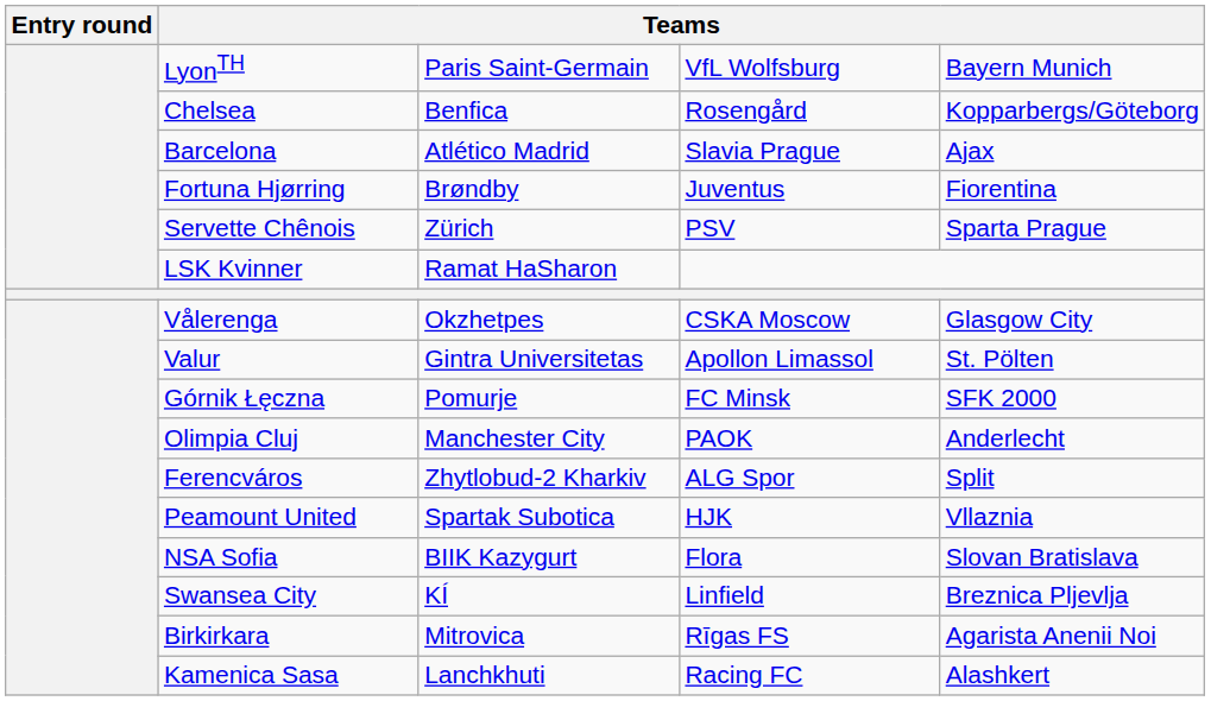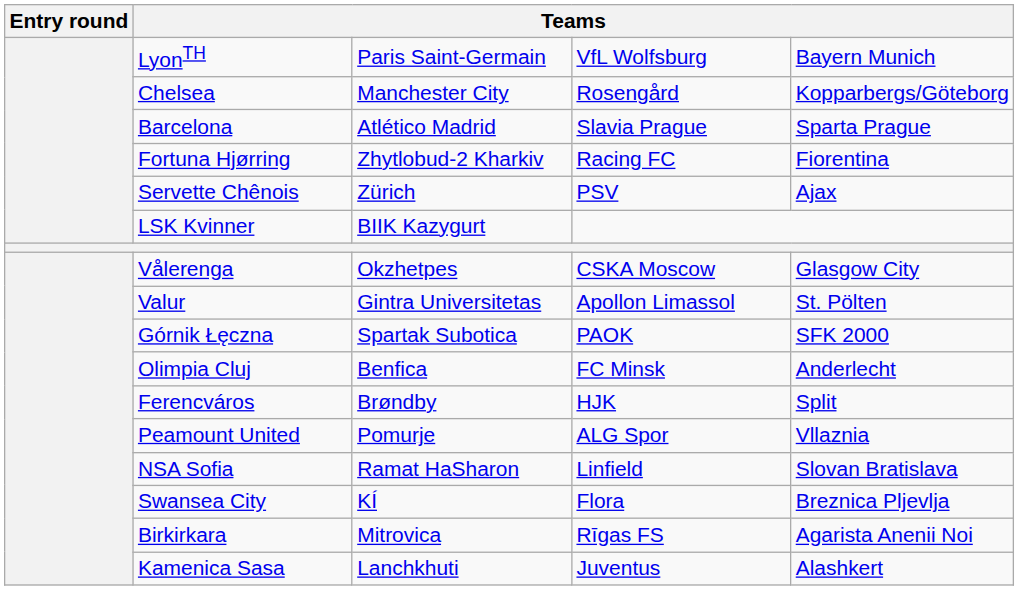 <table class="wikitable">
 <tr>
 <th>Entry round</th>
 <th colspan=4>Teams</th>
 </tr>
 <tr>
 <th rowspan=6><a href='#'></a></th>
 <td style="min-width:10em;"> <a href='#'>Lyon</a><sup><a href='#'>TH</a></sup> </td>
 <td style="min-width:10em;"> <a href='#'>Paris Saint-Germain</a> </td>
 <td style="min-width:10em;"> <a href='#'>VfL Wolfsburg</a> </td>
 <td> <a href='#'>Bayern Munich</a> </td>
 </tr>
 <tr>
 <td> <a href='#'>Chelsea</a> </td>
-<td> <a href='#'>Benfica</a> </td>
+<td> <a href='#'>Manchester City</a> </td>
 <td> <a href='#'>Rosengård</a> </td>
 <td> <a href='#'>Kopparbergs/Göteborg</a> </td>
 </tr>
 <tr>
 <td> <a href='#'>Barcelona</a> </td>
 <td> <a href='#'>Atlético Madrid</a> </td>
 <td> <a href='#'>Slavia Prague</a> </td>
-<td> <a href='#'>Ajax</a> </td>
+<td> <a href='#'>Sparta Prague</a> </td>
 </tr>
 <tr>
 <td> <a href='#'>Fortuna Hjørring</a> </td>
-<td> <a href='#'>Brøndby</a> </td>
-<td> <a href='#'>Juventus</a> </td>
+<td> <a href='#'>Zhytlobud-2 Kharkiv</a> </td>
+<td> <a href='#'>Racing FC</a> </td>
 <td> <a href='#'>Fiorentina</a> </td>
 </tr>
 <tr>
 <td> <a href='#'>Servette Chênois</a> </td>
 <td> <a href='#'>Zürich</a> </td>
 <td> <a href='#'>PSV</a> </td>
-<td> <a href='#'>Sparta Prague</a> </td>
+<td> <a href='#'>Ajax</a> </td>
 </tr>
 <tr>
 <td> <a href='#'>LSK Kvinner</a> </td>
-<td> <a href='#'>Ramat HaSharon</a> </td>
+<td> <a href='#'>BIIK Kazygurt</a> </td>
 <td colspan=2></td>
 </tr>
 <tr>
 <th colspan=5></th>
 </tr>
 <tr>
 <th rowspan=10><a href='#'></a></th>
 <td> <a href='#'>Vålerenga</a> </td>
 <td> <a href='#'>Okzhetpes</a> </td>
 <td> <a href='#'>CSKA Moscow</a> </td>
 <td> <a href='#'>Glasgow City</a> </td>
 </tr>
 <tr>
 <td> <a href='#'>Valur</a> </td>
 <td> <a href='#'>Gintra Universitetas</a> </td>
 <td> <a href='#'>Apollon Limassol</a> </td>
 <td> <a href='#'>St. Pölten</a> </td>
 </tr>
 <tr>
 <td> <a href='#'>Górnik Łęczna</a> </td>
-<td> <a href='#'>Pomurje</a> </td>
-<td> <a href='#'>FC Minsk</a> </td>
+<td> <a href='#'>Spartak Subotica</a> </td>
+<td> <a href='#'>PAOK</a> </td>
 <td> <a href='#'>SFK 2000</a> </td>
 </tr>
 <tr>
 <td> <a href='#'>Olimpia Cluj</a> </td>
-<td> <a href='#'>Manchester City</a> </td>
-<td> <a href='#'>PAOK</a> </td>
+<td> <a href='#'>Benfica</a> </td>
+<td> <a href='#'>FC Minsk</a> </td>
 <td> <a href='#'>Anderlecht</a> </td>
 </tr>
 <tr>
 <td> <a href='#'>Ferencváros</a> </td>
-<td> <a href='#'>Zhytlobud-2 Kharkiv</a> </td>
-<td> <a href='#'>ALG Spor</a> </td>
+<td> <a href='#'>Brøndby</a> </td>
+<td> <a href='#'>HJK</a> </td>
 <td> <a href='#'>Split</a> </td>
 </tr>
 <tr>
 <td> <a href='#'>Peamount United</a> </td>
-<td> <a href='#'>Spartak Subotica</a> </td>
-<td> <a href='#'>HJK</a> </td>
+<td> <a href='#'>Pomurje</a> </td>
+<td> <a href='#'>ALG Spor</a> </td>
 <td> <a href='#'>Vllaznia</a> </td>
 </tr>
 <tr>
 <td> <a href='#'>NSA Sofia</a> </td>
-<td> <a href='#'>BIIK Kazygurt</a> </td>
-<td> <a href='#'>Flora</a> </td>
+<td> <a href='#'>Ramat HaSharon</a> </td>
+<td> <a href='#'>Linfield</a> </td>
 <td> <a href='#'>Slovan Bratislava</a> </td>
 </tr>
 <tr>
 <td> <a href='#'>Swansea City</a> </td>
 <td> <a href='#'>KÍ</a> </td>
-<td> <a href='#'>Linfield</a> </td>
+<td> <a href='#'>Flora</a> </td>
 <td> <a href='#'>Breznica Pljevlja</a> </td>
 </tr>
 <tr>
 <td> <a href='#'>Birkirkara</a> </td>
 <td> <a href='#'>Mitrovica</a> </td>
 <td> <a href='#'>Rīgas FS</a> </td>
 <td> <a href='#'>Agarista Anenii Noi</a> </td>
 </tr>
 <tr>
 <td> <a href='#'>Kamenica Sasa</a> </td>
 <td> <a href='#'>Lanchkhuti</a> </td>
-<td> <a href='#'>Racing FC</a> </td>
+<td> <a href='#'>Juventus</a> </td>
 <td> <a href='#'>Alashkert</a> </td>
 </tr>
 </table>
